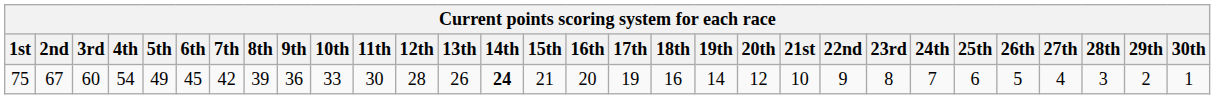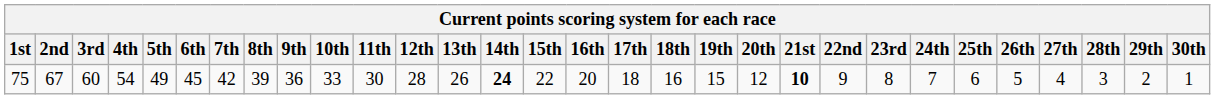 <table class="wikitable" style="font-size: 85%">
 <tr>
 <th colspan="30">Current points scoring system for each race</th>
 </tr>
 <tr>
 <th>1st</th>
 <th>2nd</th>
 <th>3rd</th>
 <th>4th</th>
 <th>5th</th>
 <th>6th</th>
 <th>7th</th>
 <th>8th</th>
 <th>9th</th>
 <th>10th</th>
 <th>11th</th>
 <th>12th</th>
 <th>13th</th>
 <th>14th</th>
 <th>15th</th>
 <th>16th</th>
 <th>17th</th>
 <th>18th</th>
 <th>19th</th>
 <th>20th</th>
 <th>21st</th>
 <th>22nd</th>
 <th>23rd</th>
 <th>24th</th>
 <th>25th</th>
 <th>26th</th>
 <th>27th</th>
 <th>28th</th>
 <th>29th</th>
 <th>30th</th>
 </tr>
 <tr align="center">
 <td>75</td>
 <td>67</td>
 <td>60</td>
 <td>54</td>
 <td>49</td>
 <td>45</td>
 <td>42</td>
 <td>39</td>
 <td>36</td>
 <td>33</td>
 <td>30</td>
 <td>28</td>
 <td>26</td>
 <td><strong>24</strong></td>
-<td>21</td>
+<td>22</td>
 <td>20</td>
-<td>19</td>
+<td>18</td>
 <td>16</td>
-<td>14</td>
+<td>15</td>
 <td>12</td>
-<td>10</td>
+<td><strong>10</strong></td>
 <td>9</td>
 <td>8</td>
 <td>7</td>
 <td>6</td>
 <td>5</td>
 <td>4</td>
 <td>3</td>
 <td>2</td>
 <td>1</td>
 </tr>
 </table>
